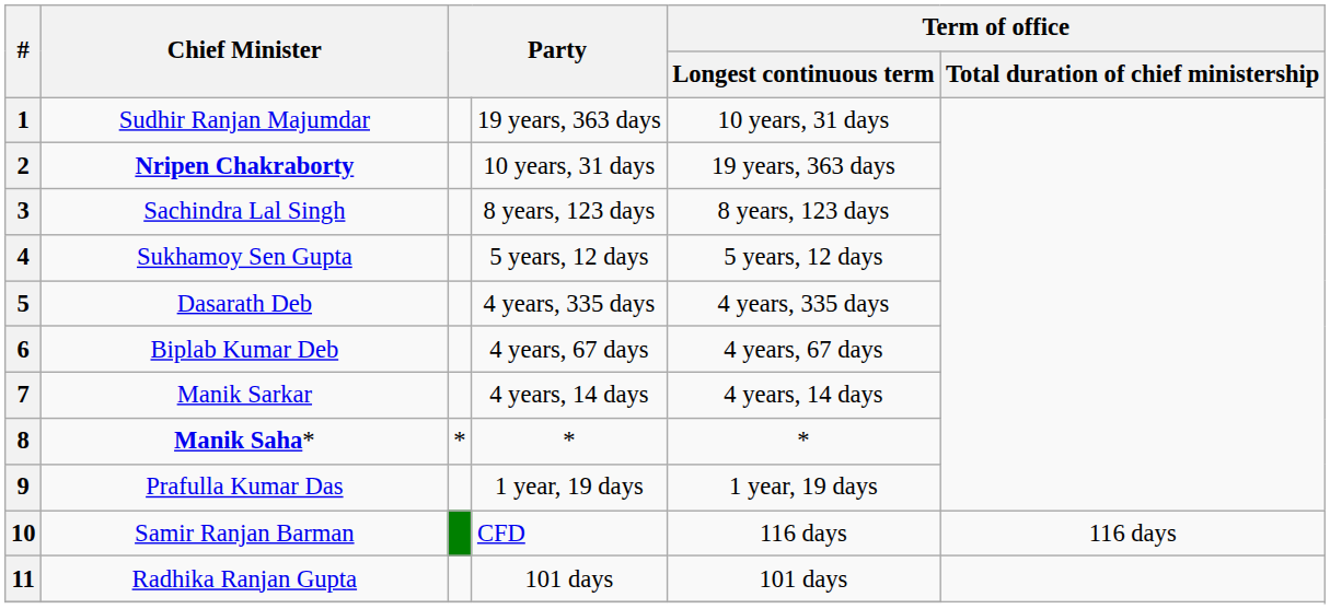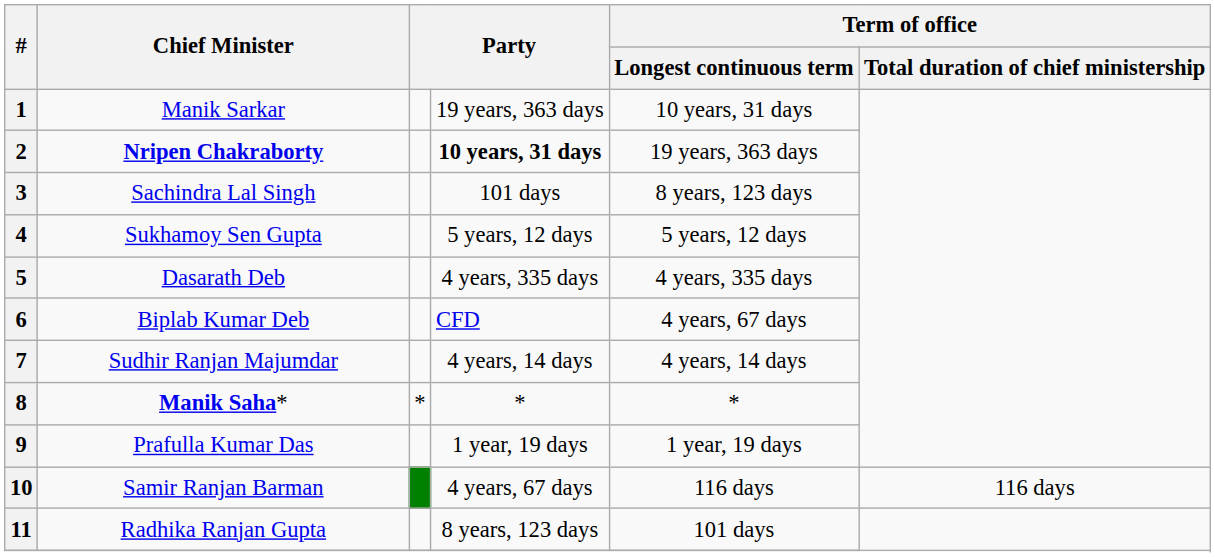 <table class="wikitable sortable" style="line-height:1.4em; text-align:center">
 <tr>
 <th data-sort-type=number rowspan = "2">#</th>
 <th rowspan="2" style="width:16em">Chief Minister</th>
 <th rowspan="2" colspan=2 style="width:8em">Party</th>
 <th colspan="2">Term of office</th>
 </tr>
 <tr>
 <th>Longest continuous term</th>
 <th>Total duration of chief ministership</th>
 </tr>
 <tr>
 <th data-sort-value="1">1</th>
-<td><a href='#'>Sudhir Ranjan Majumdar</a></td>
+<td><a href='#'>Manik Sarkar</a></td>
 <td></td>
 <td>19 years, 363 days</td>
 <td>10 years, 31 days</td>
 </tr>
 <tr>
 <th data-sort-value="2">2</th>
 <td><strong><a href='#'>Nripen Chakraborty</a></strong></td>
 <td></td>
-<td>10 years, 31 days</td>
+<td><strong>10 years, 31 days</strong></td>
 <td>19 years, 363 days</td>
 </tr>
 <tr>
 <th data-sort-value="3">3</th>
 <td><a href='#'>Sachindra Lal Singh</a></td>
 <td></td>
-<td>8 years, 123 days</td>
+<td>101 days</td>
 <td>8 years, 123 days</td>
 </tr>
 <tr>
 <th data-sort-value="4">4</th>
 <td><a href='#'>Sukhamoy Sen Gupta</a></td>
 <td></td>
 <td>5 years, 12 days</td>
 <td>5 years, 12 days</td>
 </tr>
 <tr>
 <th data-sort-value="5">5</th>
 <td><a href='#'>Dasarath Deb</a></td>
 <td></td>
 <td>4 years, 335 days</td>
 <td>4 years, 335 days</td>
 </tr>
 <tr>
 <th data-sort-value="6">6</th>
 <td><a href='#'>Biplab Kumar Deb</a></td>
 <td></td>
-<td>4 years, 67 days</td>
+<td style="text-align:left;"><a href='#'>CFD</a></td>
 <td>4 years, 67 days</td>
 </tr>
 <tr>
 <th data-sort-value="7">7</th>
-<td><a href='#'>Manik Sarkar</a></td>
+<td><a href='#'>Sudhir Ranjan Majumdar</a></td>
 <td></td>
 <td>4 years, 14 days</td>
 <td>4 years, 14 days</td>
 </tr>
 <tr>
 <th data-sort-value="8">8</th>
 <td><strong><a href='#'>Manik Saha</a></strong>*</td>
 <td>*</td>
 <td><strong></strong>*</td>
 <td><strong></strong>*</td>
 </tr>
 <tr>
 <th data-sort-value="9">9</th>
 <td><a href='#'>Prafulla Kumar Das</a></td>
 <td></td>
 <td>1 year, 19 days</td>
 <td>1 year, 19 days</td>
 </tr>
 <tr>
 <th data-sort-value="10">10</th>
 <td><a href='#'>Samir Ranjan Barman</a></td>
 <td style="background-color: green;"></td>
-<td style="text-align:left;"><a href='#'>CFD</a></td>
+<td>4 years, 67 days</td>
 <td>116 days</td>
 <td>116 days</td>
 </tr>
 <tr>
 <th data-sort-value="11">11</th>
 <td><a href='#'>Radhika Ranjan Gupta</a></td>
 <td></td>
-<td>101 days</td>
+<td>8 years, 123 days</td>
 <td>101 days</td>
 </tr>
 <tr>
 </tr>
 </table>
